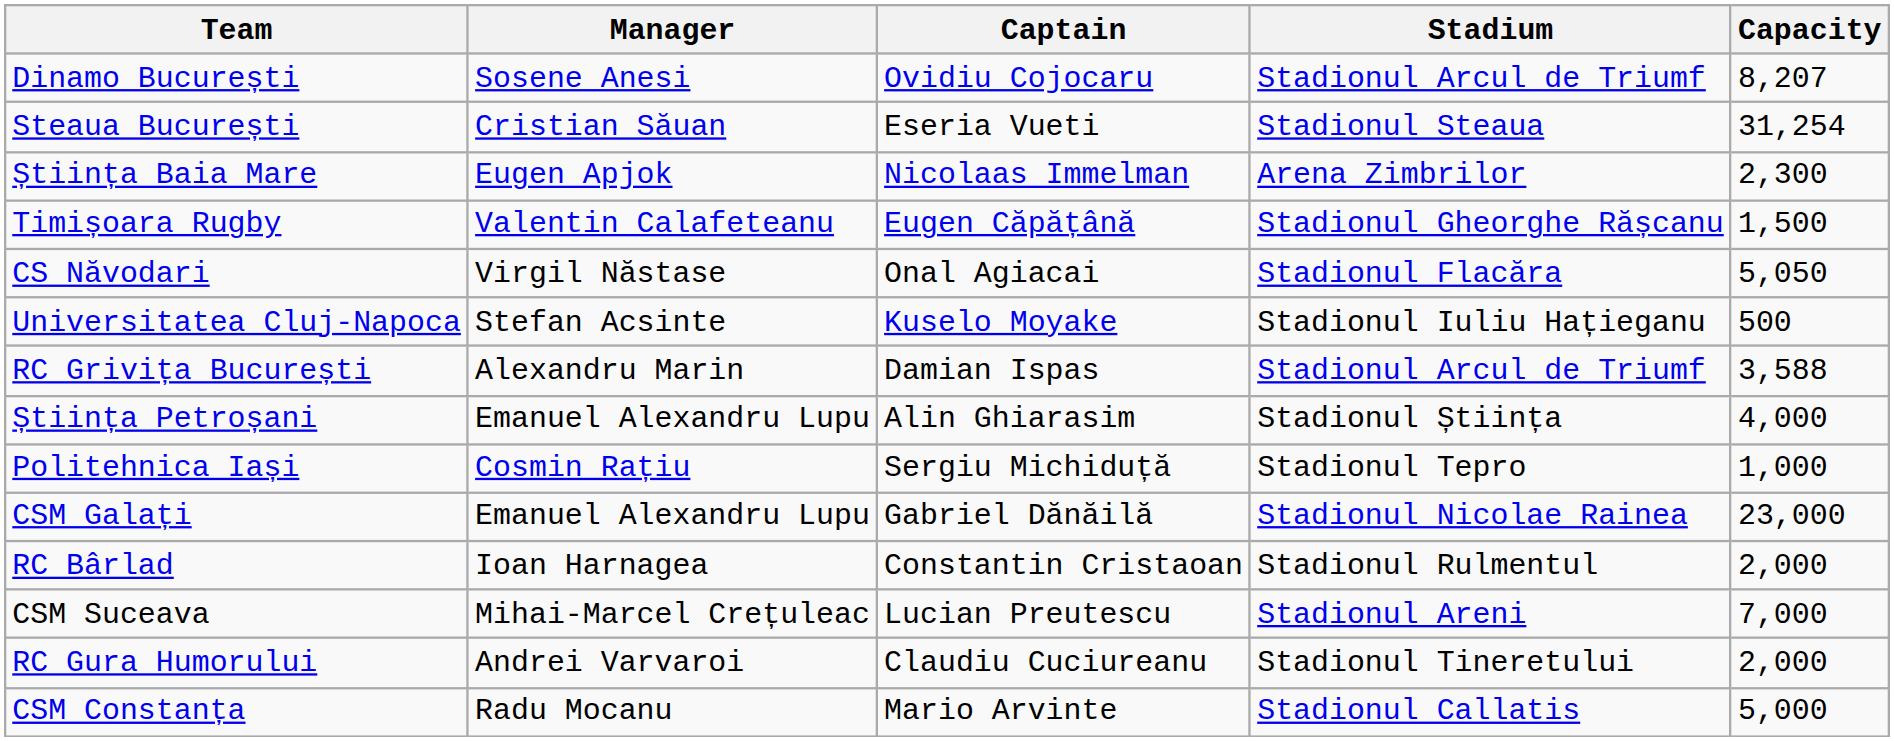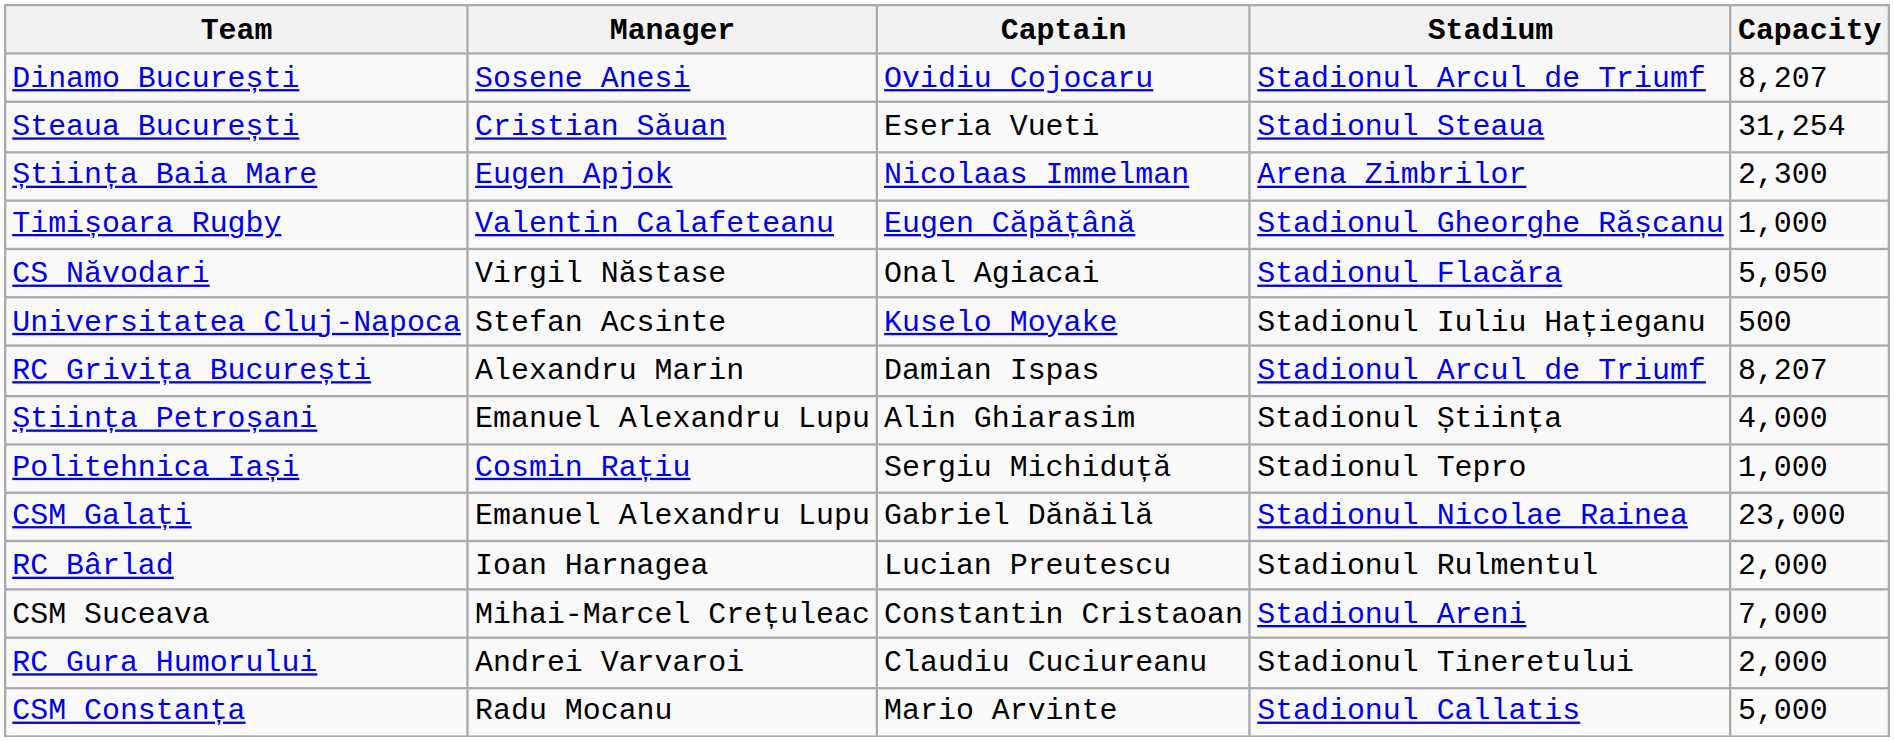 <table class="wikitable sortable">
 <tr>
 <th>Team</th>
 <th>Manager</th>
 <th>Captain</th>
 <th>Stadium</th>
 <th>Capacity</th>
 </tr>
 <tr>
 <td><a href='#'>Dinamo București</a></td>
 <td> <a href='#'>Sosene Anesi</a></td>
 <td> <a href='#'>Ovidiu Cojocaru</a></td>
 <td><a href='#'>Stadionul Arcul de Triumf</a></td>
 <td>8,207</td>
 </tr>
 <tr>
 <td><a href='#'>Steaua București</a></td>
 <td> <a href='#'>Cristian Săuan</a></td>
 <td> Eseria Vueti</td>
 <td><a href='#'>Stadionul Steaua</a></td>
 <td>31,254</td>
 </tr>
 <tr>
 <td><a href='#'>Știința Baia Mare</a></td>
 <td> <a href='#'>Eugen Apjok</a></td>
 <td> <a href='#'>Nicolaas Immelman</a></td>
 <td><a href='#'>Arena Zimbrilor</a></td>
 <td>2,300</td>
 </tr>
 <tr>
 <td><a href='#'>Timișoara Rugby</a></td>
 <td> <a href='#'>Valentin Calafeteanu</a></td>
 <td> <a href='#'>Eugen Căpățână</a></td>
 <td><a href='#'>Stadionul Gheorghe Rășcanu</a></td>
-<td>1,500</td>
+<td>1,000</td>
 </tr>
 <tr>
 <td><a href='#'>CS Năvodari</a></td>
 <td> Virgil Năstase</td>
 <td> Onal Agiacai</td>
 <td><a href='#'>Stadionul Flacăra</a></td>
 <td>5,050</td>
 </tr>
 <tr>
 <td><a href='#'>Universitatea Cluj-Napoca</a></td>
 <td> Stefan Acsinte</td>
 <td> <a href='#'>Kuselo Moyake</a></td>
 <td>Stadionul Iuliu Hațieganu</td>
 <td>500</td>
 </tr>
 <tr>
 <td><a href='#'>RC Grivița București</a></td>
 <td> Alexandru Marin</td>
 <td> Damian Ispas</td>
 <td><a href='#'>Stadionul Arcul de Triumf</a></td>
-<td>3,588</td>
+<td>8,207</td>
 </tr>
 <tr>
 <td><a href='#'>Știința Petroșani</a></td>
 <td> Emanuel Alexandru Lupu</td>
 <td> Alin Ghiarasim</td>
 <td>Stadionul Știința</td>
 <td>4,000</td>
 </tr>
 <tr>
 <td><a href='#'>Politehnica Iași</a></td>
 <td> <a href='#'>Cosmin Rațiu</a></td>
 <td> Sergiu Michiduță</td>
 <td>Stadionul Tepro</td>
 <td>1,000</td>
 </tr>
 <tr>
 <td><a href='#'>CSM Galați</a></td>
 <td> Emanuel Alexandru Lupu</td>
 <td> Gabriel Dănăilă</td>
 <td><a href='#'>Stadionul Nicolae Rainea</a></td>
 <td>23,000</td>
 </tr>
 <tr>
 <td><a href='#'>RC Bârlad</a></td>
 <td> Ioan Harnagea</td>
-<td> Constantin Cristaoan</td>
+<td> Lucian Preutescu</td>
 <td>Stadionul Rulmentul</td>
 <td>2,000</td>
 </tr>
 <tr>
 <td>CSM Suceava</td>
 <td> Mihai-Marcel Crețuleac</td>
-<td> Lucian Preutescu</td>
+<td> Constantin Cristaoan</td>
 <td><a href='#'>Stadionul Areni</a></td>
 <td>7,000</td>
 </tr>
 <tr>
 <td><a href='#'>RC Gura Humorului</a></td>
 <td> Andrei Varvaroi</td>
 <td> Claudiu Cuciureanu</td>
 <td>Stadionul Tineretului</td>
 <td>2,000</td>
 </tr>
 <tr>
 <td><a href='#'>CSM Constanța</a></td>
 <td> Radu Mocanu</td>
 <td> Mario Arvinte</td>
 <td><a href='#'>Stadionul Callatis</a></td>
 <td>5,000</td>
 </tr>
 </table>
